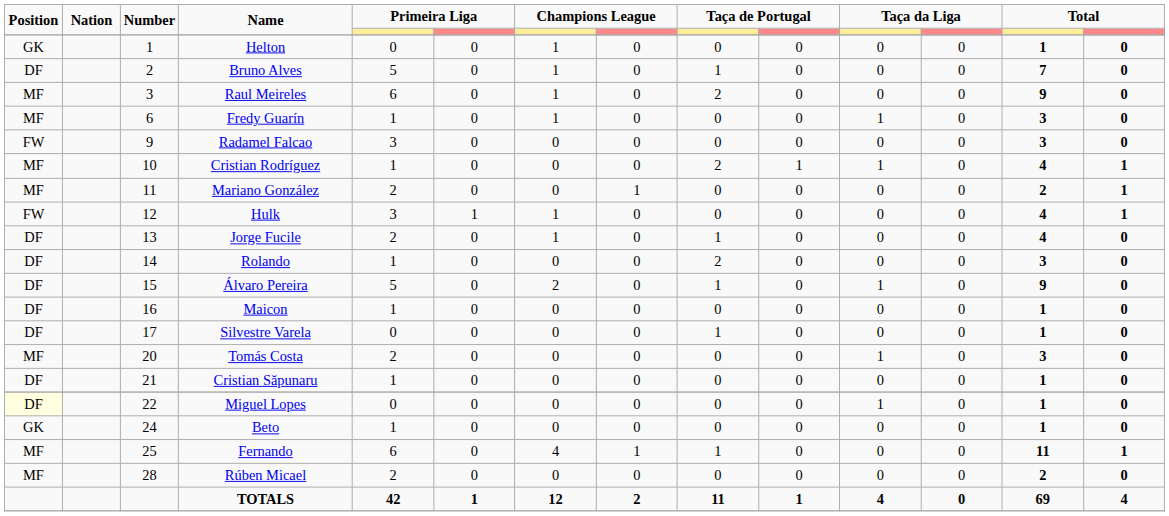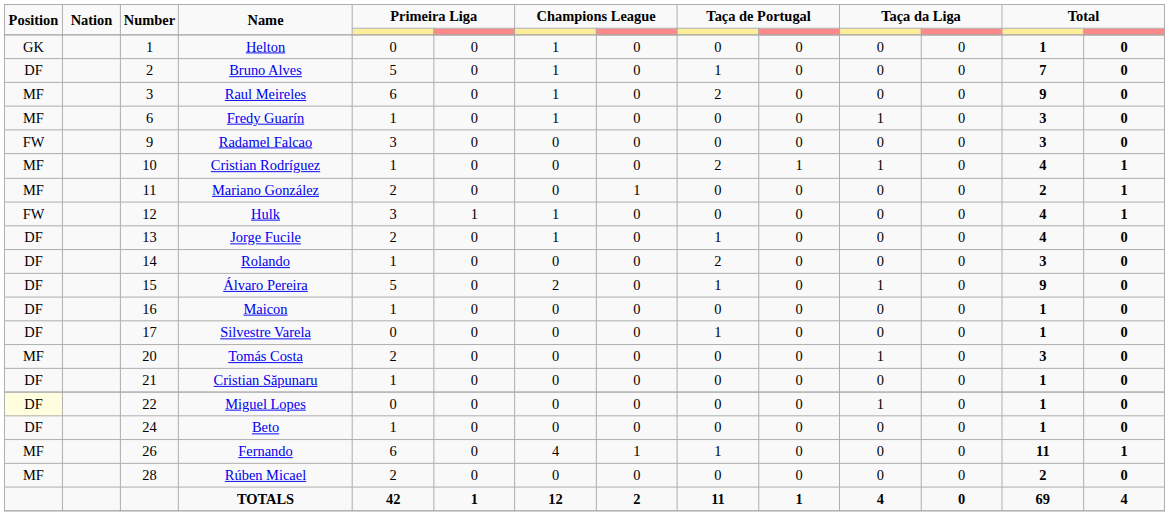 <table class="wikitable" style="font-size: 95%; text-align: center;">
 <tr>
 <td rowspan="2" width="5%" align="center"><strong>Position</strong></td>
 <td rowspan="2" width="5%" align="center"><strong>Nation</strong></td>
 <td rowspan="2" width="5%" align="center"><strong>Number</strong></td>
 <td rowspan="2" width="15%" align="center"><strong>Name</strong></td>
 <td colspan="2" align="center"><strong>Primeira Liga</strong></td>
 <td colspan="2" align="center"><strong>Champions League</strong></td>
 <td colspan="2" align="center"><strong>Taça de Portugal</strong></td>
 <td colspan="2" align="center"><strong>Taça da Liga</strong></td>
 <td colspan="2" align="center"><strong>Total</strong></td>
 </tr>
 <tr>
 <th width=60 style="background: #FFEE99"></th>
 <th width=60 style="background: #FF8888"></th>
 <th width=60 style="background: #FFEE99"></th>
 <th width=60 style="background: #FF8888"></th>
 <th width=60 style="background: #FFEE99"></th>
 <th width=60 style="background: #FF8888"></th>
 <th width=60 style="background: #FFEE99"></th>
 <th width=60 style="background: #FF8888"></th>
 <th width=60 style="background: #FFEE99"></th>
 <th width=60 style="background: #FF8888"></th>
 </tr>
 <tr>
 </tr>
 <tr>
 <td>GK</td>
 <td></td>
 <td>1</td>
 <td><a href='#'>Helton</a></td>
 <td>0</td>
 <td>0</td>
 <td>1</td>
 <td>0</td>
 <td>0</td>
 <td>0</td>
 <td>0</td>
 <td>0</td>
 <td><strong>1</strong></td>
 <td><strong>0</strong></td>
 </tr>
 <tr>
 <td>DF</td>
 <td></td>
 <td>2</td>
 <td><a href='#'>Bruno Alves</a></td>
 <td>5</td>
 <td>0</td>
 <td>1</td>
 <td>0</td>
 <td>1</td>
 <td>0</td>
 <td>0</td>
 <td>0</td>
 <td><strong>7</strong></td>
 <td><strong>0</strong></td>
 </tr>
 <tr>
 <td>MF</td>
 <td></td>
 <td>3</td>
 <td><a href='#'>Raul Meireles</a></td>
 <td>6</td>
 <td>0</td>
 <td>1</td>
 <td>0</td>
 <td>2</td>
 <td>0</td>
 <td>0</td>
 <td>0</td>
 <td><strong>9</strong></td>
 <td><strong>0</strong></td>
 </tr>
 <tr>
 <td>MF</td>
 <td></td>
 <td>6</td>
 <td><a href='#'>Fredy Guarín</a></td>
 <td>1</td>
 <td>0</td>
 <td>1</td>
 <td>0</td>
 <td>0</td>
 <td>0</td>
 <td>1</td>
 <td>0</td>
 <td><strong>3</strong></td>
 <td><strong>0</strong></td>
 </tr>
 <tr>
 <td>FW</td>
 <td></td>
 <td>9</td>
 <td><a href='#'>Radamel Falcao</a></td>
 <td>3</td>
 <td>0</td>
 <td>0</td>
 <td>0</td>
 <td>0</td>
 <td>0</td>
 <td>0</td>
 <td>0</td>
 <td><strong>3</strong></td>
 <td><strong>0</strong></td>
 </tr>
 <tr>
 <td>MF</td>
 <td></td>
 <td>10</td>
 <td><a href='#'>Cristian Rodríguez</a></td>
 <td>1</td>
 <td>0</td>
 <td>0</td>
 <td>0</td>
 <td>2</td>
 <td>1</td>
 <td>1</td>
 <td>0</td>
 <td><strong>4</strong></td>
 <td><strong>1</strong></td>
 </tr>
 <tr>
 <td>MF</td>
 <td></td>
 <td>11</td>
 <td><a href='#'>Mariano González</a></td>
 <td>2</td>
 <td>0</td>
 <td>0</td>
 <td>1</td>
 <td>0</td>
 <td>0</td>
 <td>0</td>
 <td>0</td>
 <td><strong>2</strong></td>
 <td><strong>1</strong></td>
 </tr>
 <tr>
 <td>FW</td>
 <td></td>
 <td>12</td>
 <td><a href='#'>Hulk</a></td>
 <td>3</td>
 <td>1</td>
 <td>1</td>
 <td>0</td>
 <td>0</td>
 <td>0</td>
 <td>0</td>
 <td>0</td>
 <td><strong>4</strong></td>
 <td><strong>1</strong></td>
 </tr>
 <tr>
 <td>DF</td>
 <td></td>
 <td>13</td>
 <td><a href='#'>Jorge Fucile</a></td>
 <td>2</td>
 <td>0</td>
 <td>1</td>
 <td>0</td>
 <td>1</td>
 <td>0</td>
 <td>0</td>
 <td>0</td>
 <td><strong>4</strong></td>
 <td><strong>0</strong></td>
 </tr>
 <tr>
 <td>DF</td>
 <td></td>
 <td>14</td>
 <td><a href='#'>Rolando</a></td>
 <td>1</td>
 <td>0</td>
 <td>0</td>
 <td>0</td>
 <td>2</td>
 <td>0</td>
 <td>0</td>
 <td>0</td>
 <td><strong>3</strong></td>
 <td><strong>0</strong></td>
 </tr>
 <tr>
 <td>DF</td>
 <td></td>
 <td>15</td>
 <td><a href='#'>Álvaro Pereira</a></td>
 <td>5</td>
 <td>0</td>
 <td>2</td>
 <td>0</td>
 <td>1</td>
 <td>0</td>
 <td>1</td>
 <td>0</td>
 <td><strong>9</strong></td>
 <td><strong>0</strong></td>
 </tr>
 <tr>
 <td>DF</td>
 <td></td>
 <td>16</td>
 <td><a href='#'>Maicon</a></td>
 <td>1</td>
 <td>0</td>
 <td>0</td>
 <td>0</td>
 <td>0</td>
 <td>0</td>
 <td>0</td>
 <td>0</td>
 <td><strong>1</strong></td>
 <td><strong>0</strong></td>
 </tr>
 <tr>
 <td>DF</td>
 <td></td>
 <td>17</td>
 <td><a href='#'>Silvestre Varela</a></td>
 <td>0</td>
 <td>0</td>
 <td>0</td>
 <td>0</td>
 <td>1</td>
 <td>0</td>
 <td>0</td>
 <td>0</td>
 <td><strong>1</strong></td>
 <td><strong>0</strong></td>
 </tr>
 <tr>
 <td>MF</td>
 <td></td>
 <td>20</td>
 <td><a href='#'>Tomás Costa</a></td>
 <td>2</td>
 <td>0</td>
 <td>0</td>
 <td>0</td>
 <td>0</td>
 <td>0</td>
 <td>1</td>
 <td>0</td>
 <td><strong>3</strong></td>
 <td><strong>0</strong></td>
 </tr>
 <tr>
 <td>DF</td>
 <td></td>
 <td>21</td>
 <td><a href='#'>Cristian Săpunaru</a></td>
 <td>1</td>
 <td>0</td>
 <td>0</td>
 <td>0</td>
 <td>0</td>
 <td>0</td>
 <td>0</td>
 <td>0</td>
 <td><strong>1</strong></td>
 <td><strong>0</strong></td>
 </tr>
 <tr>
 </tr>
 <tr>
 <td style="background: lightyellow;">DF</td>
 <td></td>
 <td>22</td>
 <td><a href='#'>Miguel Lopes</a></td>
 <td>0</td>
 <td>0</td>
 <td>0</td>
 <td>0</td>
 <td>0</td>
 <td>0</td>
 <td>1</td>
 <td>0</td>
 <td><strong>1</strong></td>
 <td><strong>0</strong></td>
 </tr>
 <tr>
-<td>GK</td>
+<td>DF</td>
 <td></td>
 <td>24</td>
 <td><a href='#'>Beto</a></td>
 <td>1</td>
 <td>0</td>
 <td>0</td>
 <td>0</td>
 <td>0</td>
 <td>0</td>
 <td>0</td>
 <td>0</td>
 <td><strong>1</strong></td>
 <td><strong>0</strong></td>
 </tr>
 <tr>
 <td>MF</td>
 <td></td>
-<td>25</td>
+<td>26</td>
 <td><a href='#'>Fernando</a></td>
 <td>6</td>
 <td>0</td>
 <td>4</td>
 <td>1</td>
 <td>1</td>
 <td>0</td>
 <td>0</td>
 <td>0</td>
 <td><strong>11</strong></td>
 <td><strong>1</strong></td>
 </tr>
 <tr>
 <td>MF</td>
 <td></td>
 <td>28</td>
 <td><a href='#'>Rúben Micael</a></td>
 <td>2</td>
 <td>0</td>
 <td>0</td>
 <td>0</td>
 <td>0</td>
 <td>0</td>
 <td>0</td>
 <td>0</td>
 <td><strong>2</strong></td>
 <td><strong>0</strong></td>
 </tr>
 <tr>
 <td></td>
 <td></td>
 <td></td>
 <td><strong>TOTALS</strong></td>
 <td><strong>42</strong></td>
 <td><strong>1</strong></td>
 <td><strong>12</strong></td>
 <td><strong>2</strong></td>
 <td><strong>11</strong></td>
 <td><strong>1</strong></td>
 <td><strong>4</strong></td>
 <td><strong>0</strong></td>
 <td><strong>69</strong></td>
 <td><strong>4</strong></td>
 </tr>
 <tr>
 </tr>
 </table>
